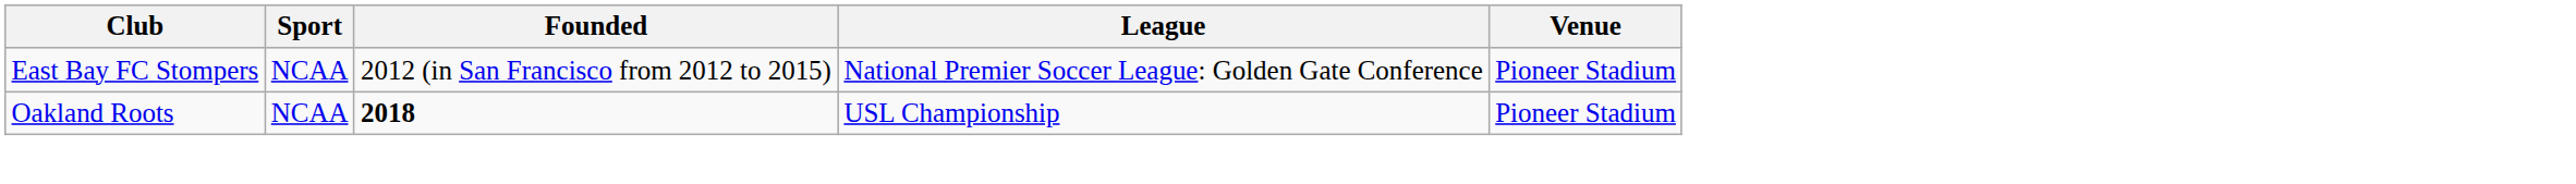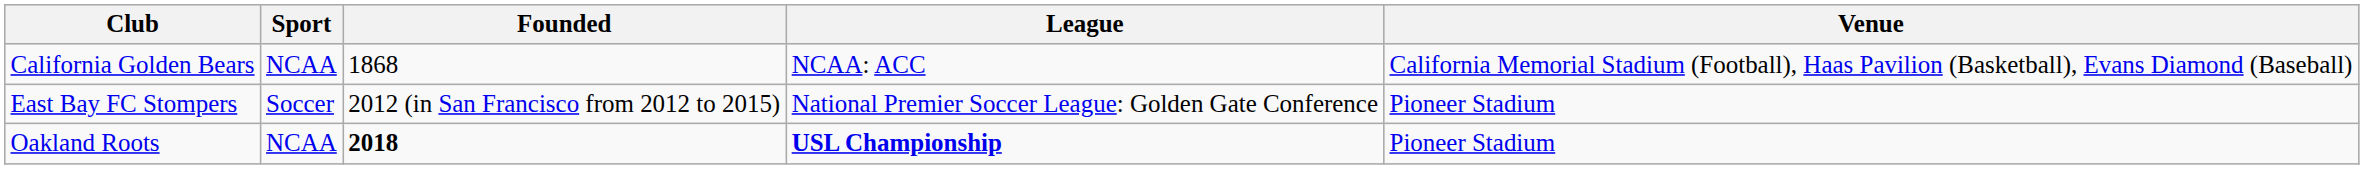 <table class="wikitable">
 <tr>
 <th>Club</th>
 <th>Sport</th>
 <th>Founded</th>
 <th>League</th>
 <th>Venue</th>
 </tr>
 <tr>
+<td><a href='#'>California Golden Bears</a></td>
+<td><a href='#'>NCAA</a></td>
+<td>1868</td>
+<td><a href='#'>NCAA</a>: <a href='#'>ACC</a></td>
+<td><a href='#'>California Memorial Stadium</a> (Football), <a href='#'>Haas Pavilion</a> (Basketball), <a href='#'>Evans Diamond</a> (Baseball)</td>
+</tr>
+<tr>
 <td><a href='#'>East Bay FC Stompers</a></td>
-<td><a href='#'>NCAA</a></td>
+<td><a href='#'>Soccer</a></td>
 <td>2012 (in <a href='#'>San Francisco</a> from 2012 to 2015)</td>
 <td><a href='#'>National Premier Soccer League</a>: Golden Gate Conference</td>
 <td><a href='#'>Pioneer Stadium</a></td>
 </tr>
 <tr>
 <td><a href='#'>Oakland Roots</a></td>
 <td><a href='#'>NCAA</a></td>
 <td><strong>2018</strong></td>
-<td><a href='#'>USL Championship</a></td>
+<td><strong><a href='#'>USL Championship</a></strong></td>
 <td><a href='#'>Pioneer Stadium</a></td>
 </tr>
 </table>
